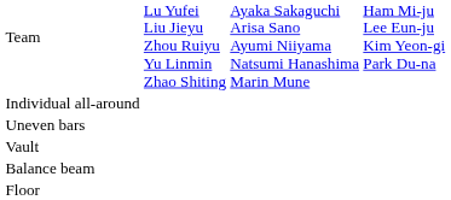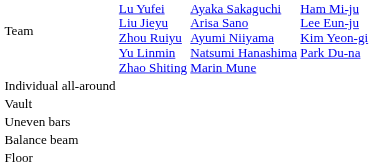 <table>
 <tr>
 <td>Team</td>
 <td><br><a href='#'>Lu Yufei</a><br><a href='#'>Liu Jieyu</a><br><a href='#'>Zhou Ruiyu</a><br><a href='#'>Yu Linmin</a><br><a href='#'>Zhao Shiting</a></td>
 <td><br><a href='#'>Ayaka Sakaguchi</a><br><a href='#'>Arisa Sano</a><br><a href='#'>Ayumi Niiyama</a><br><a href='#'>Natsumi Hanashima</a><br><a href='#'>Marin Mune</a></td>
 <td valign=top><br><a href='#'>Ham Mi-ju</a><br><a href='#'>Lee Eun-ju</a><br><a href='#'>Kim Yeon-gi</a><br><a href='#'>Park Du-na</a></td>
 </tr>
 <tr>
 <td>Individual all-around</td>
 <td></td>
 <td></td>
 <td></td>
 </tr>
 <tr>
-<td>Uneven bars</td>
+<td>Vault</td>
 <td></td>
 <td></td>
 <td></td>
 </tr>
 <tr>
-<td>Vault</td>
+<td>Uneven bars</td>
 <td></td>
 <td></td>
 <td></td>
 </tr>
 <tr>
 <td>Balance beam</td>
 <td></td>
 <td></td>
 <td></td>
 </tr>
 <tr>
 <td>Floor</td>
 <td></td>
 <td></td>
 <td></td>
 </tr>
 </table>
